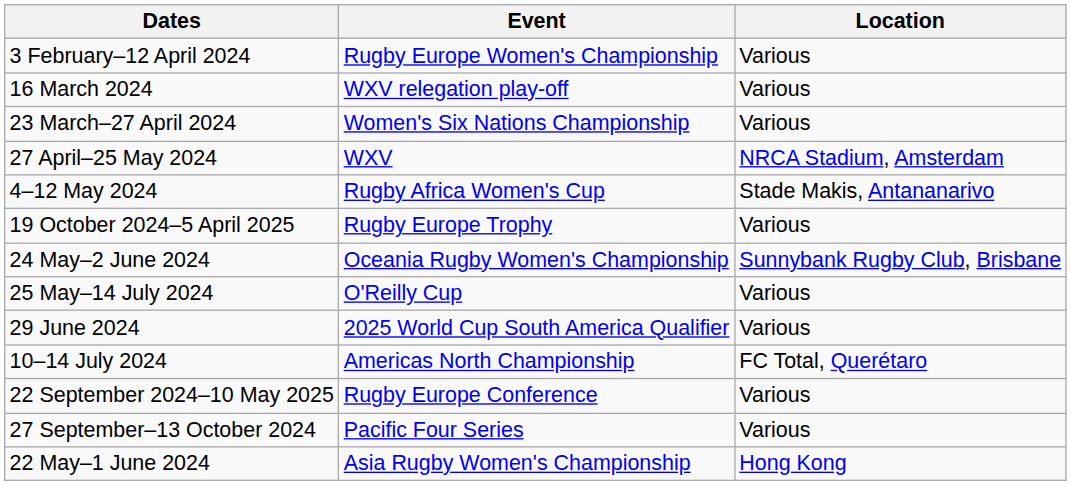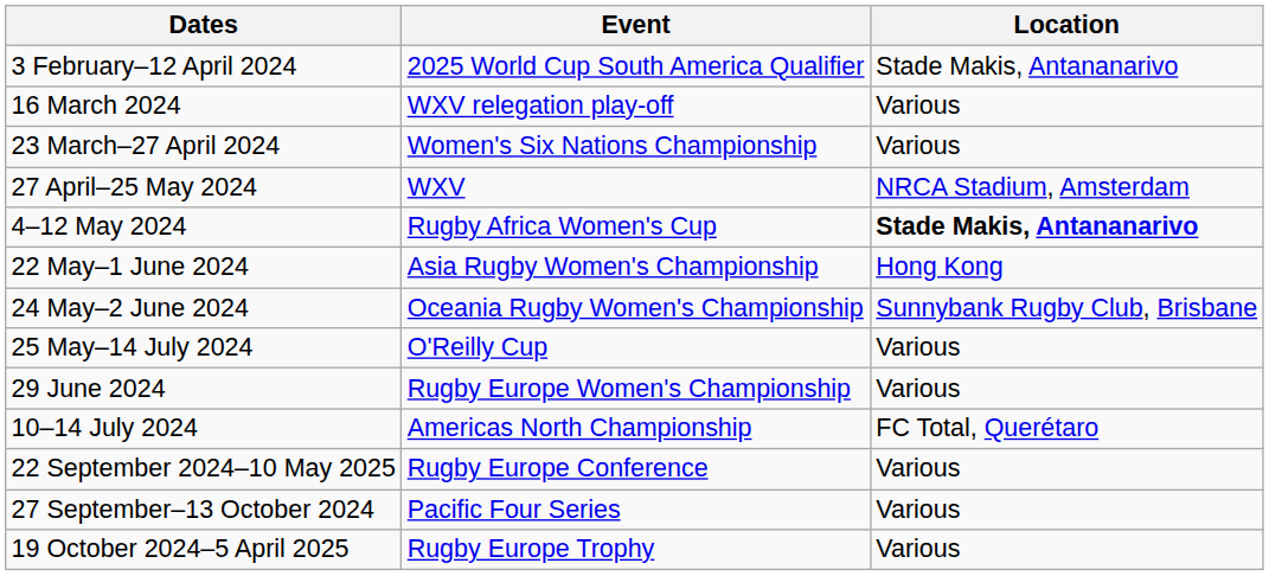 <table class="wikitable">
 <tr>
 <th>Dates</th>
 <th>Event</th>
 <th>Location</th>
 </tr>
 <tr>
 <td>3 February–12 April 2024</td>
-<td><a href='#'>Rugby Europe Women's Championship</a></td>
-<td>Various</td>
+<td><a href='#'>2025 World Cup South America Qualifier</a></td>
+<td>Stade Makis, <a href='#'>Antananarivo</a></td>
 </tr>
 <tr>
 <td>16 March 2024</td>
 <td><a href='#'>WXV relegation play-off</a></td>
 <td>Various</td>
 </tr>
 <tr>
 <td>23 March–27 April 2024</td>
 <td><a href='#'>Women's Six Nations Championship</a></td>
 <td>Various</td>
 </tr>
 <tr>
 <td>27 April–25 May 2024</td>
 <td><a href='#'>WXV</a></td>
 <td><a href='#'>NRCA Stadium</a>, <a href='#'>Amsterdam</a></td>
 </tr>
 <tr>
 <td>4–12 May 2024</td>
 <td><a href='#'>Rugby Africa Women's Cup</a></td>
-<td>Stade Makis, <a href='#'>Antananarivo</a></td>
+<td><strong>Stade Makis, <a href='#'>Antananarivo</a></strong></td>
 </tr>
 <tr>
-<td>19 October 2024–5 April 2025</td>
-<td><a href='#'>Rugby Europe Trophy</a></td>
-<td>Various</td>
+<td>22 May–1 June 2024</td>
+<td><a href='#'>Asia Rugby Women's Championship</a></td>
+<td><a href='#'>Hong Kong</a></td>
 </tr>
 <tr>
 <td>24 May–2 June 2024</td>
 <td><a href='#'>Oceania Rugby Women's Championship</a></td>
 <td><a href='#'>Sunnybank Rugby Club</a>, <a href='#'>Brisbane</a></td>
 </tr>
 <tr>
 <td>25 May–14 July 2024</td>
 <td><a href='#'>O'Reilly Cup</a></td>
 <td>Various</td>
 </tr>
 <tr>
 <td>29 June 2024</td>
-<td><a href='#'>2025 World Cup South America Qualifier</a></td>
+<td><a href='#'>Rugby Europe Women's Championship</a></td>
 <td>Various</td>
 </tr>
 <tr>
 <td>10–14 July 2024</td>
 <td><a href='#'>Americas North Championship</a></td>
 <td>FC Total, <a href='#'>Querétaro</a></td>
 </tr>
 <tr>
 <td>22 September 2024–10 May 2025</td>
 <td><a href='#'>Rugby Europe Conference</a></td>
 <td>Various</td>
 </tr>
 <tr>
 <td>27 September–13 October 2024</td>
 <td><a href='#'>Pacific Four Series</a></td>
 <td>Various</td>
 </tr>
 <tr>
-<td>22 May–1 June 2024</td>
-<td><a href='#'>Asia Rugby Women's Championship</a></td>
-<td><a href='#'>Hong Kong</a></td>
+<td>19 October 2024–5 April 2025</td>
+<td><a href='#'>Rugby Europe Trophy</a></td>
+<td>Various</td>
 </tr>
 </table>
